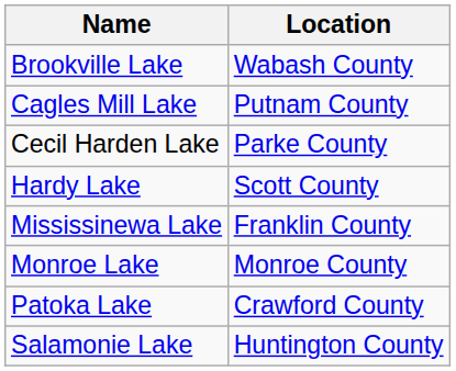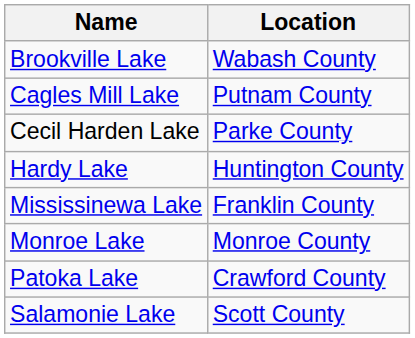 <table class="wikitable">
 <tr>
 <th align=left>Name</th>
 <th align=left>Location </th>
 </tr>
 <tr>
 <td><a href='#'>Brookville Lake</a></td>
 <td><a href='#'>Wabash County</a></td>
 </tr>
 <tr>
 <td><a href='#'>Cagles Mill Lake</a></td>
 <td><a href='#'>Putnam County</a></td>
 </tr>
 <tr>
 <td>Cecil Harden Lake</td>
 <td><a href='#'>Parke County</a></td>
 </tr>
 <tr>
 <td><a href='#'>Hardy Lake</a></td>
-<td><a href='#'>Scott County</a></td>
+<td><a href='#'>Huntington County</a></td>
 </tr>
 <tr>
 <td><a href='#'>Mississinewa Lake</a></td>
 <td><a href='#'>Franklin County</a></td>
 </tr>
 <tr>
 <td><a href='#'>Monroe Lake</a></td>
 <td><a href='#'>Monroe County</a></td>
 </tr>
 <tr>
 <td><a href='#'>Patoka Lake</a></td>
 <td><a href='#'>Crawford County</a></td>
 </tr>
 <tr>
 <td><a href='#'>Salamonie Lake</a></td>
-<td><a href='#'>Huntington County</a></td>
+<td><a href='#'>Scott County</a></td>
 </tr>
 </table>
